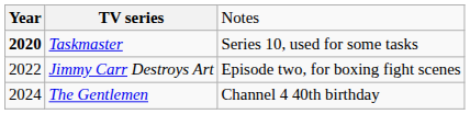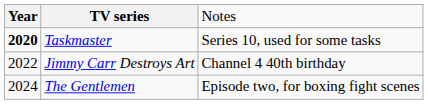 <table class="wikitable">
 <tr>
 <th>Year</th>
 <th>TV series</th>
 <td>Notes</td>
 </tr>
 <tr>
 <td><strong>2020</strong></td>
 <td><em><a href='#'>Taskmaster</a></em></td>
 <td>Series 10, used for some tasks</td>
 </tr>
 <tr>
 <td>2022</td>
 <td><em><a href='#'>Jimmy Carr</a> Destroys Art</em></td>
-<td>Episode two, for boxing fight scenes</td>
+<td>Channel 4 40th birthday</td>
 </tr>
 <tr>
 <td>2024</td>
 <td><em><a href='#'>The Gentlemen</a></em></td>
-<td>Channel 4 40th birthday</td>
+<td>Episode two, for boxing fight scenes</td>
 </tr>
 </table>
